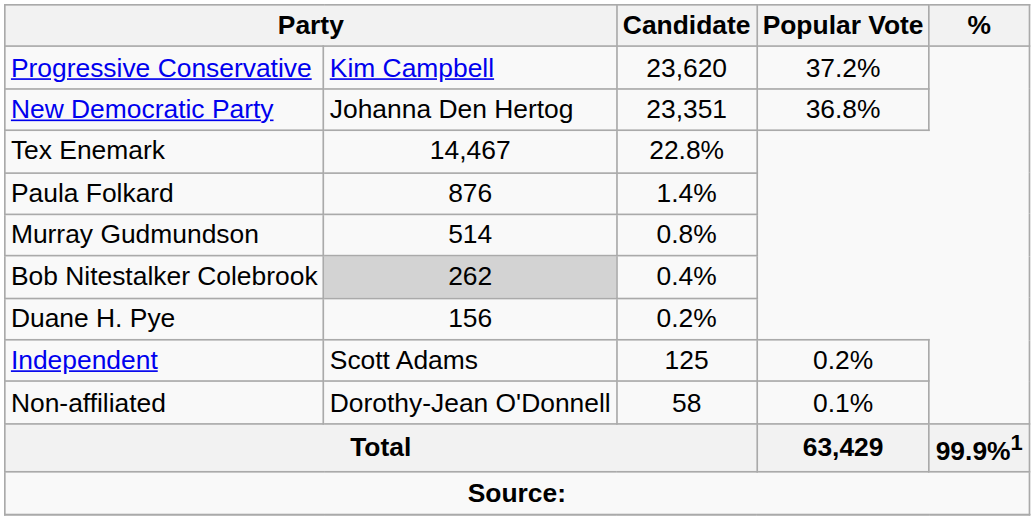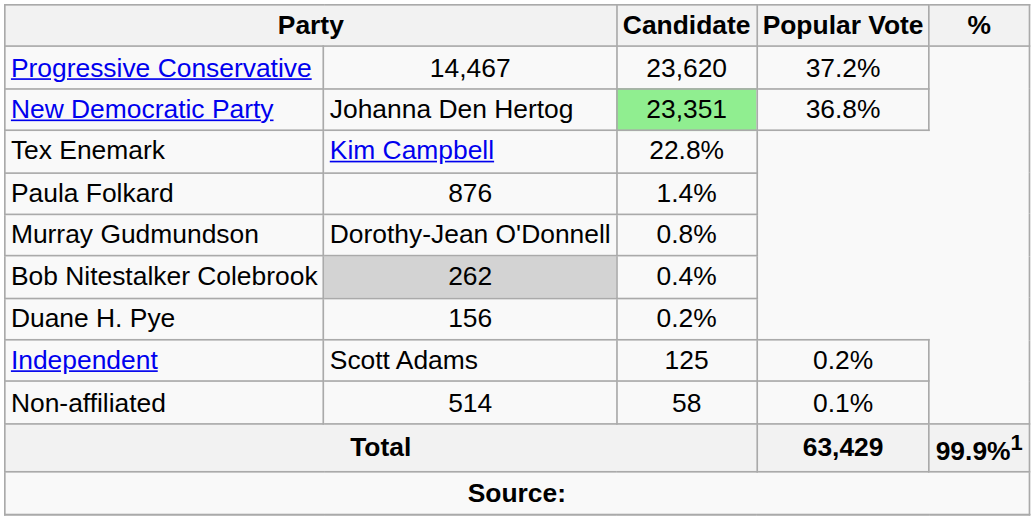 <table class="wikitable">
 <tr>
 <th colspan="2">Party</th>
 <th>Candidate</th>
 <th>Popular Vote</th>
 <th>%</th>
 </tr>
 <tr>
 <td><a href='#'>Progressive Conservative</a></td>
-<td> <a href='#'>Kim Campbell</a></td>
+<td align=center>14,467</td>
 <td align=center>23,620</td>
 <td align=center>37.2%</td>
 </tr>
 <tr>
 <td><a href='#'>New Democratic Party</a></td>
 <td>Johanna Den Hertog</td>
-<td align=center>23,351</td>
+<td align=center style="background: lightgreen;">23,351</td>
 <td align=center>36.8%</td>
 </tr>
 <tr>
 <td>Tex Enemark</td>
-<td align=center>14,467</td>
+<td> <a href='#'>Kim Campbell</a></td>
 <td align=center>22.8%</td>
 </tr>
 <tr>
 <td>Paula Folkard</td>
 <td align=center>876</td>
 <td align=center>1.4%</td>
 </tr>
 <tr>
 <td>Murray Gudmundson</td>
-<td align=center>514</td>
+<td>Dorothy-Jean O'Donnell</td>
 <td align=center>0.8%</td>
 </tr>
 <tr>
 <td>Bob Nitestalker Colebrook</td>
 <td align=center style="background: lightgrey;">262</td>
 <td align=center>0.4%</td>
 </tr>
 <tr>
 <td>Duane H. Pye</td>
 <td align=center>156</td>
 <td align=center>0.2%</td>
 </tr>
 <tr>
 <td><a href='#'>Independent</a></td>
 <td>Scott Adams</td>
 <td align=center>125</td>
 <td align=center>0.2%</td>
 </tr>
 <tr>
 <td>Non-affiliated</td>
-<td>Dorothy-Jean O'Donnell</td>
+<td align=center>514</td>
 <td align=center>58</td>
 <td align=center>0.1%</td>
 </tr>
 <tr>
 <th colspan=3>Total</th>
 <th>63,429</th>
 <th>99.9%<sup>1</sup></th>
 </tr>
 <tr>
 <td align="center" colspan=5><strong>Source:</strong> </td>
 </tr>
 <tr>
 </tr>
 </table>
